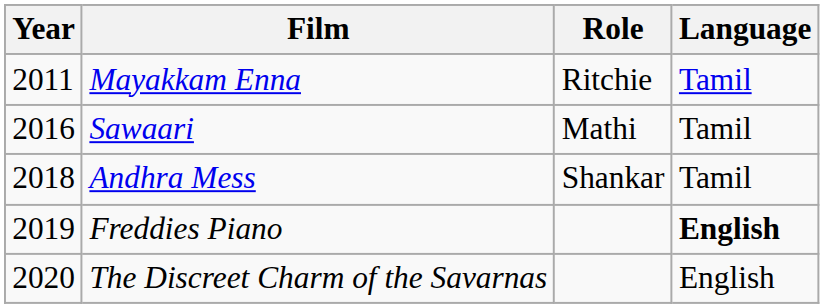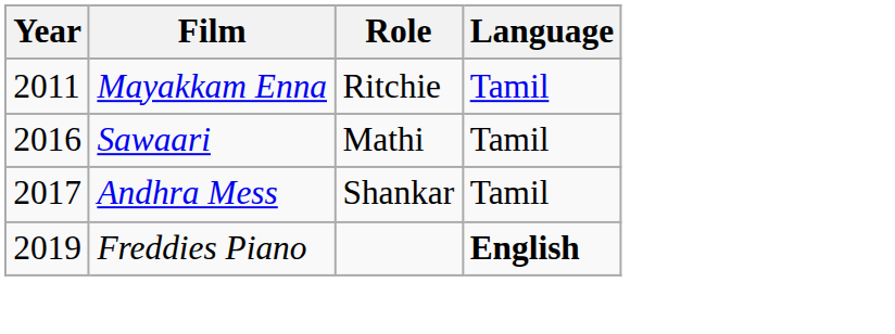 <table class="wikitable">
 <tr>
 <th>Year</th>
 <th>Film</th>
 <th>Role</th>
 <th>Language</th>
 </tr>
 <tr>
 <td>2011</td>
 <td><em><a href='#'>Mayakkam Enna</a></em></td>
 <td>Ritchie</td>
 <td><a href='#'>Tamil</a></td>
 </tr>
 <tr>
 <td>2016</td>
 <td><em><a href='#'>Sawaari</a></em></td>
 <td>Mathi</td>
 <td>Tamil</td>
 </tr>
 <tr>
-<td>2018</td>
+<td>2017</td>
 <td><em><a href='#'>Andhra Mess</a></em></td>
 <td>Shankar</td>
 <td>Tamil</td>
 </tr>
 <tr>
 <td>2019</td>
 <td><em>Freddies Piano</em></td>
 <td></td>
 <td><strong>English</strong></td>
 </tr>
-<tr>
-<td>2020</td>
-<td><em>The Discreet Charm of the Savarnas</em></td>
-<td></td>
-<td>English</td>
-</tr>
 </table>
